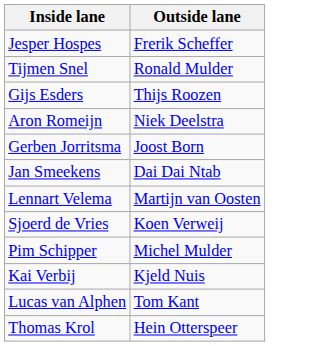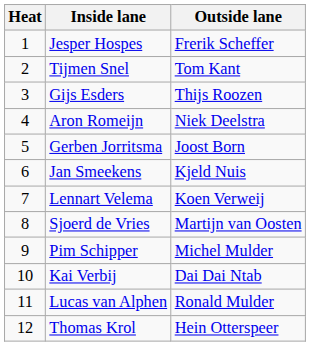 <table class="wikitable">
 <tr>
+<th>Heat</th>
 <th>Inside lane</th>
 <th>Outside lane</th>
 </tr>
 <tr>
+<td align="center">1</td>
 <td><a href='#'>Jesper Hospes</a></td>
 <td><a href='#'>Frerik Scheffer</a></td>
 </tr>
 <tr>
+<td align="center">2</td>
 <td><a href='#'>Tijmen Snel</a></td>
-<td><a href='#'>Ronald Mulder</a></td>
+<td><a href='#'>Tom Kant</a></td>
 </tr>
 <tr>
+<td align="center">3</td>
 <td><a href='#'>Gijs Esders</a></td>
 <td><a href='#'>Thijs Roozen</a></td>
 </tr>
 <tr>
+<td align="center">4</td>
 <td><a href='#'>Aron Romeijn</a></td>
 <td><a href='#'>Niek Deelstra</a></td>
 </tr>
 <tr>
+<td align="center">5</td>
 <td><a href='#'>Gerben Jorritsma</a></td>
 <td><a href='#'>Joost Born</a></td>
 </tr>
 <tr>
+<td align="center">6</td>
 <td><a href='#'>Jan Smeekens</a></td>
-<td><a href='#'>Dai Dai Ntab</a></td>
+<td><a href='#'>Kjeld Nuis</a></td>
 </tr>
 <tr>
+<td align="center">7</td>
 <td><a href='#'>Lennart Velema</a></td>
+<td><a href='#'>Koen Verweij</a></td>
+</tr>
+<tr>
+<td align="center">8</td>
+<td><a href='#'>Sjoerd de Vries</a></td>
 <td><a href='#'>Martijn van Oosten</a></td>
 </tr>
 <tr>
-<td><a href='#'>Sjoerd de Vries</a></td>
-<td><a href='#'>Koen Verweij</a></td>
-</tr>
-<tr>
+<td align="center">9</td>
 <td><a href='#'>Pim Schipper</a></td>
 <td><a href='#'>Michel Mulder</a></td>
 </tr>
 <tr>
+<td align="center">10</td>
 <td><a href='#'>Kai Verbij</a></td>
-<td><a href='#'>Kjeld Nuis</a></td>
+<td><a href='#'>Dai Dai Ntab</a></td>
 </tr>
 <tr>
+<td align="center">11</td>
 <td><a href='#'>Lucas van Alphen</a></td>
-<td><a href='#'>Tom Kant</a></td>
+<td><a href='#'>Ronald Mulder</a></td>
 </tr>
 <tr>
+<td align="center">12</td>
 <td><a href='#'>Thomas Krol</a></td>
 <td><a href='#'>Hein Otterspeer</a></td>
 </tr>
 </table>
